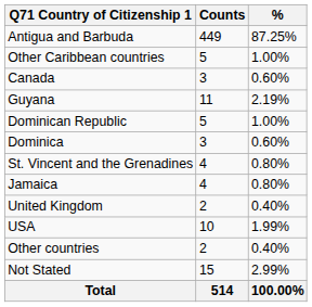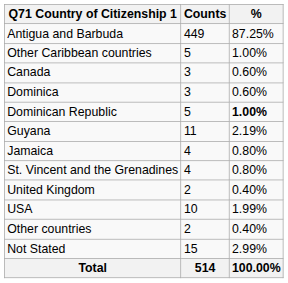 <table class="wikitable sortable">
 <tr>
 <th>Q71 Country of Citizenship 1</th>
 <th>Counts</th>
 <th>%</th>
 </tr>
 <tr>
 <td>Antigua and Barbuda</td>
 <td>449</td>
 <td>87.25%</td>
 </tr>
 <tr>
 <td>Other Caribbean countries</td>
 <td>5</td>
 <td>1.00%</td>
 </tr>
 <tr>
 <td>Canada</td>
 <td>3</td>
 <td>0.60%</td>
 </tr>
 <tr>
+<td>Dominica</td>
+<td>3</td>
+<td>0.60%</td>
+</tr>
+<tr>
+<td>Dominican Republic</td>
+<td>5</td>
+<td><strong>1.00%</strong></td>
+</tr>
+<tr>
 <td>Guyana</td>
 <td>11</td>
 <td>2.19%</td>
 </tr>
 <tr>
-<td>Dominican Republic</td>
-<td>5</td>
-<td>1.00%</td>
-</tr>
-<tr>
-<td>Dominica</td>
-<td>3</td>
-<td>0.60%</td>
-</tr>
-<tr>
-<td>St. Vincent and the Grenadines</td>
+<td>Jamaica</td>
 <td>4</td>
 <td>0.80%</td>
 </tr>
 <tr>
-<td>Jamaica</td>
+<td>St. Vincent and the Grenadines</td>
 <td>4</td>
 <td>0.80%</td>
 </tr>
 <tr>
 <td>United Kingdom</td>
 <td>2</td>
 <td>0.40%</td>
 </tr>
 <tr>
 <td>USA</td>
 <td>10</td>
 <td>1.99%</td>
 </tr>
 <tr>
 <td>Other countries</td>
 <td>2</td>
 <td>0.40%</td>
 </tr>
 <tr>
 <td>Not Stated</td>
 <td>15</td>
 <td>2.99%</td>
 </tr>
 <tr>
 <th>Total</th>
 <th>514</th>
 <th>100.00%</th>
 </tr>
 </table>
